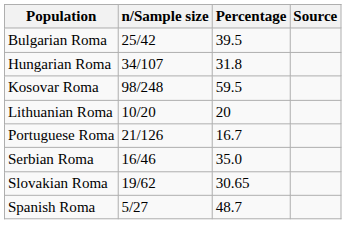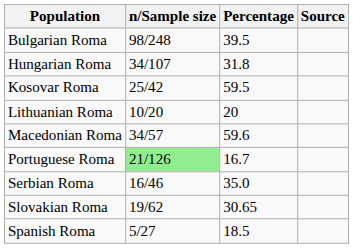 <table class="wikitable sortable">
 <tr>
 <th>Population</th>
 <th>n/Sample size</th>
 <th>Percentage</th>
 <th>Source</th>
 </tr>
 <tr>
 <td>Bulgarian Roma</td>
-<td>25/42</td>
+<td>98/248</td>
 <td>39.5</td>
 <td></td>
 </tr>
 <tr>
 <td>Hungarian Roma</td>
 <td>34/107</td>
 <td>31.8</td>
 <td></td>
 </tr>
 <tr>
 <td>Kosovar Roma</td>
-<td>98/248</td>
+<td>25/42</td>
 <td>59.5</td>
 <td></td>
 </tr>
 <tr>
 <td>Lithuanian Roma</td>
 <td>10/20</td>
 <td>20</td>
 <td></td>
 </tr>
 <tr>
+<td>Macedonian Roma</td>
+<td>34/57</td>
+<td>59.6</td>
+<td></td>
+</tr>
+<tr>
 <td>Portuguese Roma</td>
-<td>21/126</td>
+<td style="background: lightgreen;">21/126</td>
 <td>16.7</td>
 <td></td>
 </tr>
 <tr>
 <td>Serbian Roma</td>
 <td>16/46</td>
 <td>35.0</td>
 <td></td>
 </tr>
 <tr>
 <td>Slovakian Roma</td>
 <td>19/62</td>
 <td>30.65</td>
 <td></td>
 </tr>
 <tr>
 <td>Spanish Roma</td>
 <td>5/27</td>
-<td>48.7</td>
+<td>18.5</td>
 <td></td>
 </tr>
 </table>
